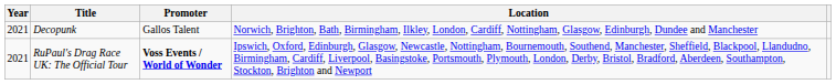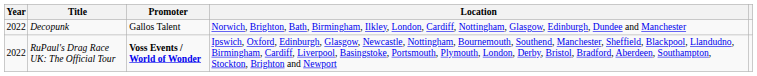 <table class="wikitable plainrowheaders sortable">
 <tr>
 <th scope="col">Year</th>
 <th scope="col">Title</th>
 <th scope="col">Promoter</th>
 <th scope="col">Location</th>
 <th style="text-align: center;" class="unsortable"></th>
 </tr>
 <tr>
-<td>2021</td>
+<td>2022</td>
 <td><em>Decopunk</em></td>
 <td>Gallos Talent</td>
 <td><a href='#'>Norwich</a>, <a href='#'>Brighton</a>, <a href='#'>Bath</a>, <a href='#'>Birmingham</a>, <a href='#'>Ilkley</a>, <a href='#'>London</a>, <a href='#'>Cardiff</a>, <a href='#'>Nottingham</a>, <a href='#'>Glasgow</a>, <a href='#'>Edinburgh</a>, <a href='#'>Dundee</a> and <a href='#'>Manchester</a></td>
 <td></td>
 </tr>
 <tr>
-<td>2021</td>
+<td>2022</td>
 <td><em>RuPaul's Drag Race UK: The Official Tour</em></td>
 <td><strong>Voss Events / <a href='#'>World of Wonder</a></strong></td>
 <td><a href='#'>Ipswich</a>, <a href='#'>Oxford</a>, <a href='#'>Edinburgh</a>, <a href='#'>Glasgow</a>, <a href='#'>Newcastle</a>, <a href='#'>Nottingham</a>, <a href='#'>Bournemouth</a>, <a href='#'>Southend</a>, <a href='#'>Manchester</a>, <a href='#'>Sheffield</a>, <a href='#'>Blackpool</a>, <a href='#'>Llandudno</a>, <a href='#'>Birmingham</a>, <a href='#'>Cardiff</a>, <a href='#'>Liverpool</a>, <a href='#'>Basingstoke</a>, <a href='#'>Portsmouth</a>, <a href='#'>Plymouth</a>, <a href='#'>London</a>, <a href='#'>Derby</a>, <a href='#'>Bristol</a>, <a href='#'>Bradford</a>, <a href='#'>Aberdeen</a>, <a href='#'>Southampton</a>, <a href='#'>Stockton</a>, <a href='#'>Brighton</a> and <a href='#'>Newport</a></td>
 <td></td>
 </tr>
 </table>
